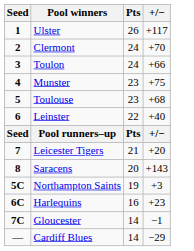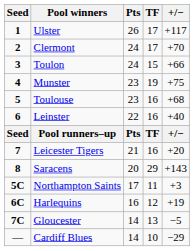 <table class="wikitable" style="text-align:center">
 <tr>
 <th>Seed</th>
 <th>Pool winners</th>
 <th>Pts</th>
+<th>TF</th>
 <th>+/−</th>
 </tr>
 <tr>
 <td><strong>1</strong></td>
 <td align=left> <a href='#'>Ulster</a></td>
 <td>26</td>
+<td>17</td>
 <td>+117</td>
 </tr>
 <tr>
 <td><strong>2</strong></td>
 <td align=left> <a href='#'>Clermont</a></td>
 <td>24</td>
+<td>17</td>
 <td>+70</td>
 </tr>
 <tr>
 <td><strong>3</strong></td>
 <td align=left> <a href='#'>Toulon</a></td>
 <td>24</td>
+<td>15</td>
 <td>+66</td>
 </tr>
 <tr>
 <td><strong>4</strong></td>
 <td align=left> <a href='#'>Munster</a></td>
 <td>23</td>
+<td>19</td>
 <td>+75</td>
 </tr>
 <tr>
 <td><strong>5</strong></td>
 <td align=left> <a href='#'>Toulouse</a></td>
 <td>23</td>
+<td>16</td>
 <td>+68</td>
 </tr>
 <tr>
 <td><strong>6</strong></td>
 <td align=left> <a href='#'>Leinster</a></td>
 <td>22</td>
+<td>16</td>
 <td>+40</td>
 </tr>
 <tr>
 <th>Seed</th>
 <th>Pool runners–up</th>
 <th>Pts</th>
+<th>TF</th>
 <th>+/−</th>
 </tr>
 <tr>
 <td><strong>7</strong></td>
 <td align=left> <a href='#'>Leicester Tigers</a></td>
 <td>21</td>
+<td>16</td>
 <td>+20</td>
 </tr>
 <tr>
 <td><strong>8</strong></td>
 <td align=left> <a href='#'>Saracens</a></td>
 <td>20</td>
+<td>29</td>
 <td>+143</td>
 </tr>
 <tr>
 <td><strong>5C</strong></td>
 <td align=left> <a href='#'>Northampton Saints</a></td>
-<td>19</td>
+<td>17</td>
+<td>11</td>
 <td>+3</td>
 </tr>
 <tr>
 <td><strong>6C</strong></td>
 <td align=left> <a href='#'>Harlequins</a></td>
 <td>16</td>
-<td>+23</td>
+<td>12</td>
+<td>+19</td>
 </tr>
 <tr>
 <td><strong>7C</strong></td>
 <td align=left> <a href='#'>Gloucester</a></td>
 <td>14</td>
-<td>−1</td>
+<td>13</td>
+<td>−5</td>
 </tr>
 <tr>
 <td><strong>—</strong></td>
 <td align=left> <a href='#'>Cardiff Blues</a></td>
 <td>14</td>
+<td>10</td>
 <td>−29</td>
 </tr>
 </table>
